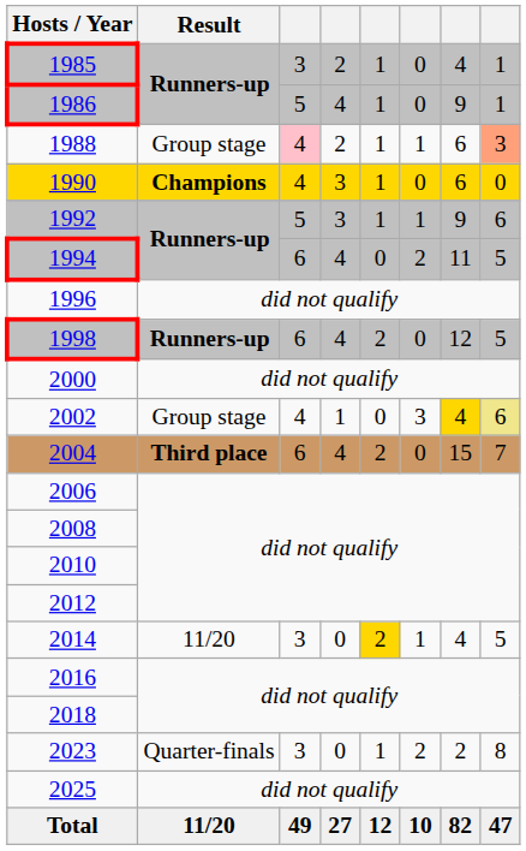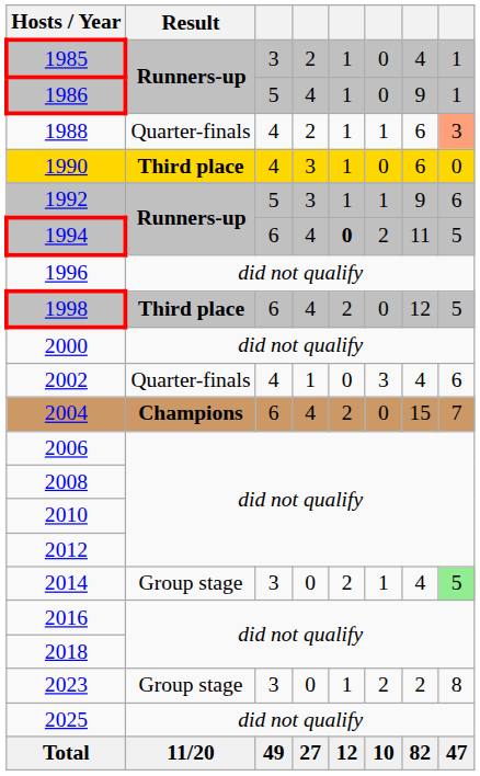 <table class="wikitable" style="text-align: center;">
 <tr>
 <th>Hosts / Year</th>
 <th>Result</th>
 <th width=20></th>
 <th width=20></th>
 <th width=20></th>
 <th width=20></th>
 <th width=20></th>
 <th width=20></th>
 </tr>
 <tr bgcolor=silver>
 <td style="border: 3px solid red"> <a href='#'>1985</a></td>
 <td rowspan=2><strong>Runners-up</strong></td>
 <td>3</td>
 <td>2</td>
 <td>1</td>
 <td>0</td>
 <td>4</td>
 <td>1</td>
 </tr>
 <tr bgcolor=silver>
 <td style="border: 3px solid red"> <a href='#'>1986</a></td>
 <td>5</td>
 <td>4</td>
 <td>1</td>
 <td>0</td>
 <td>9</td>
 <td>1</td>
 </tr>
 <tr>
 <td> <a href='#'>1988</a></td>
-<td>Group stage</td>
-<td style="background: pink;">4</td>
+<td>Quarter-finals</td>
+<td>4</td>
 <td>2</td>
 <td>1</td>
 <td>1</td>
 <td>6</td>
 <td style="background: lightsalmon;">3</td>
 </tr>
 <tr bgcolor=gold>
 <td> <a href='#'>1990</a></td>
-<td><strong>Champions</strong></td>
+<td><strong>Third place</strong></td>
 <td>4</td>
 <td>3</td>
 <td>1</td>
 <td>0</td>
 <td>6</td>
 <td>0</td>
 </tr>
 <tr bgcolor=silver>
 <td> <a href='#'>1992</a></td>
 <td rowspan=2><strong>Runners-up</strong></td>
 <td>5</td>
 <td>3</td>
 <td>1</td>
 <td>1</td>
 <td>9</td>
 <td>6</td>
 </tr>
 <tr bgcolor=silver>
 <td style="border: 3px solid red"> <a href='#'>1994</a></td>
 <td>6</td>
 <td>4</td>
-<td>0</td>
+<td><strong>0</strong></td>
 <td>2</td>
 <td>11</td>
 <td>5</td>
 </tr>
 <tr>
 <td> <a href='#'>1996</a></td>
 <td colspan=7><em>did not qualify</em></td>
 </tr>
 <tr bgcolor=silver>
 <td style="border: 3px solid red"> <a href='#'>1998</a></td>
-<td><strong>Runners-up</strong></td>
+<td><strong>Third place</strong></td>
 <td>6</td>
 <td>4</td>
 <td>2</td>
 <td>0</td>
 <td>12</td>
 <td>5</td>
 </tr>
 <tr>
 <td> <a href='#'>2000</a></td>
 <td colspan=7><em>did not qualify</em></td>
 </tr>
 <tr>
 <td> <a href='#'>2002</a></td>
-<td>Group stage</td>
+<td>Quarter-finals</td>
 <td>4</td>
 <td>1</td>
 <td>0</td>
 <td>3</td>
-<td style="background: gold;">4</td>
-<td style="background: khaki;">6</td>
+<td>4</td>
+<td>6</td>
 </tr>
 <tr bgcolor="#cc9966">
 <td> <a href='#'>2004</a></td>
-<td><strong>Third place</strong></td>
+<td><strong>Champions</strong></td>
 <td>6</td>
 <td>4</td>
 <td>2</td>
 <td>0</td>
 <td>15</td>
 <td>7</td>
 </tr>
 <tr>
 <td> <a href='#'>2006</a></td>
 <td rowspan=4 colspan=7><em>did not qualify</em></td>
 </tr>
 <tr>
 <td> <a href='#'>2008</a></td>
 </tr>
 <tr>
 <td> <a href='#'>2010</a></td>
 </tr>
 <tr>
 <td> <a href='#'>2012</a></td>
 </tr>
 <tr>
 <td> <a href='#'>2014</a></td>
-<td>11/20</td>
+<td>Group stage</td>
 <td>3</td>
 <td>0</td>
-<td style="background: gold;">2</td>
+<td>2</td>
 <td>1</td>
 <td>4</td>
-<td>5</td>
+<td style="background: lightgreen;">5</td>
 </tr>
 <tr>
 <td> <a href='#'>2016</a></td>
 <td rowspan=2 colspan=7><em>did not qualify</em></td>
 </tr>
 <tr>
 <td> <a href='#'>2018</a></td>
 </tr>
 <tr>
 <td> <a href='#'>2023</a></td>
-<td>Quarter-finals</td>
+<td>Group stage</td>
 <td>3</td>
 <td>0</td>
 <td>1</td>
 <td>2</td>
 <td>2</td>
 <td>8</td>
 </tr>
 <tr>
 <td> <a href='#'>2025</a></td>
 <td colspan=7><em>did not qualify</em></td>
 </tr>
 <tr style="background:#f0f0f0;font-weight:bold;">
 <td><strong>Total</strong></td>
 <td>11/20</td>
 <td>49</td>
 <td>27</td>
 <td>12</td>
 <td>10</td>
 <td>82</td>
 <td>47</td>
 </tr>
 </table>
